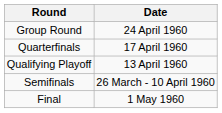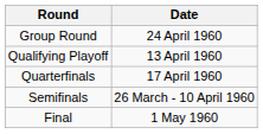 <table class="wikitable" style="text-align: center">
 <tr>
 <th>Round</th>
 <th>Date</th>
 </tr>
 <tr>
 <td>Group Round</td>
 <td>24 April 1960</td>
 </tr>
 <tr>
+<td>Qualifying Playoff</td>
+<td>13 April 1960</td>
+</tr>
+<tr>
 <td>Quarterfinals</td>
 <td>17 April 1960</td>
-</tr>
-<tr>
-<td>Qualifying Playoff</td>
-<td>13 April 1960</td>
 </tr>
 <tr>
 <td>Semifinals</td>
 <td>26 March - 10 April 1960</td>
 </tr>
 <tr>
 <td>Final</td>
 <td>1 May 1960</td>
 </tr>
 </table>
